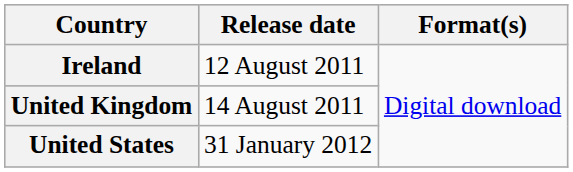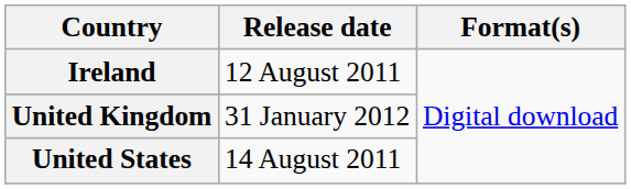 <table class="wikitable plainrowheaders">
 <tr>
 <th scope="col">Country</th>
 <th scope="col">Release date</th>
 <th scope="col">Format(s)</th>
 </tr>
 <tr>
 <th scope="row">Ireland</th>
 <td>12 August 2011</td>
 <td rowspan="3"><a href='#'>Digital download</a></td>
 </tr>
 <tr>
 <th scope="row">United Kingdom</th>
-<td>14 August 2011</td>
+<td>31 January 2012</td>
 </tr>
 <tr>
 <th scope="row">United States</th>
-<td>31 January 2012</td>
+<td>14 August 2011</td>
 </tr>
 </table>
